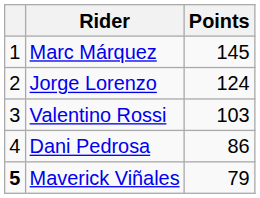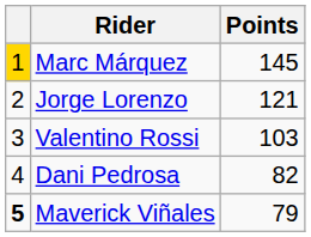 <table class="wikitable" style="font-size: 95%;">
 <tr>
 <th></th>
 <th>Rider</th>
 <th>Points</th>
 </tr>
 <tr>
-<td align=center>1</td>
+<td align=center style="background: gold;">1</td>
 <td> <a href='#'>Marc Márquez</a></td>
 <td align=right>145</td>
 </tr>
 <tr>
 <td align=center>2</td>
 <td> <a href='#'>Jorge Lorenzo</a></td>
-<td align=right>124</td>
+<td align=right>121</td>
 </tr>
 <tr>
 <td align=center>3</td>
 <td> <a href='#'>Valentino Rossi</a></td>
 <td align=right>103</td>
 </tr>
 <tr>
 <td align=center>4</td>
 <td> <a href='#'>Dani Pedrosa</a></td>
-<td align=right>86</td>
+<td align=right>82</td>
 </tr>
 <tr>
 <td align=center><strong>5</strong></td>
 <td> <a href='#'>Maverick Viñales</a></td>
 <td align=right>79</td>
 </tr>
 </table>
